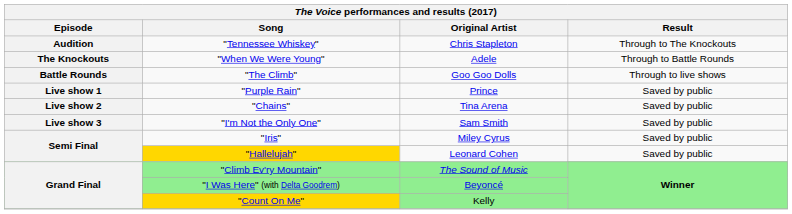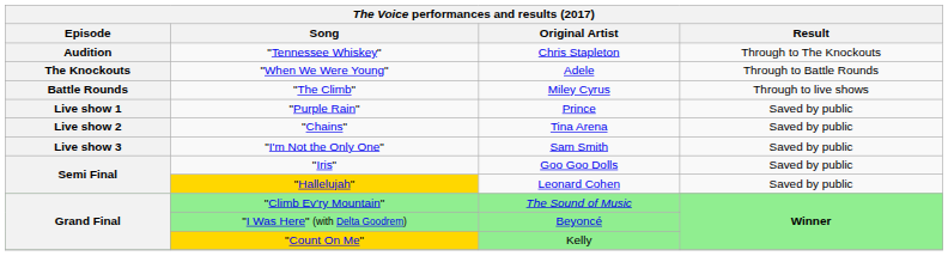 <table class="wikitable collapsible collapsed" style="width:100%; margin:1em auto 1em auto; text-align:center;">
 <tr>
 <th colspan="4"><em>The Voice</em> performances and results (2017)</th>
 </tr>
 <tr>
 <th scope="col">Episode</th>
 <th scope="col">Song</th>
 <th scope="col">Original Artist</th>
 <th scope="col">Result</th>
 </tr>
 <tr>
 <th>Audition</th>
 <td>"<a href='#'>Tennessee Whiskey</a>"</td>
 <td><a href='#'>Chris Stapleton</a></td>
 <td>Through to The Knockouts</td>
 </tr>
 <tr>
 <th>The Knockouts</th>
 <td>"<a href='#'>When We Were Young</a>"</td>
 <td><a href='#'>Adele</a></td>
 <td>Through to Battle Rounds</td>
 </tr>
 <tr>
 <th>Battle Rounds</th>
 <td>"<a href='#'>The Climb</a>"</td>
-<td><a href='#'>Goo Goo Dolls</a></td>
+<td><a href='#'>Miley Cyrus</a></td>
 <td>Through to live shows</td>
 </tr>
 <tr>
 <th>Live show 1</th>
 <td>"<a href='#'>Purple Rain</a>"</td>
 <td><a href='#'>Prince</a></td>
 <td>Saved by public</td>
 </tr>
 <tr>
 <th>Live show 2</th>
 <td>"<a href='#'>Chains</a>"</td>
 <td><a href='#'>Tina Arena</a></td>
 <td>Saved by public</td>
 </tr>
 <tr>
 <th>Live show 3</th>
 <td>"<a href='#'>I'm Not the Only One</a>"</td>
 <td><a href='#'>Sam Smith</a></td>
 <td>Saved by public</td>
 </tr>
 <tr>
 <th rowspan="2">Semi Final</th>
 <td>"<a href='#'>Iris</a>"</td>
-<td><a href='#'>Miley Cyrus</a></td>
+<td><a href='#'>Goo Goo Dolls</a></td>
 <td>Saved by public</td>
 </tr>
 <tr>
 <td style="background:gold;">"<a href='#'>Hallelujah</a>"</td>
 <td><a href='#'>Leonard Cohen</a></td>
 <td>Saved by public</td>
 </tr>
 <tr style="background:lightgreen;">
 <th rowspan="3">Grand Final</th>
 <td style="background:lightgreen;">"<a href='#'>Climb Ev'ry Mountain</a>"</td>
 <td><em><a href='#'>The Sound of Music</a></em></td>
 <td rowspan="3" style="background:lightgreen;"><strong>Winner</strong></td>
 </tr>
 <tr style="background:lightgreen;">
 <td style="background:lightgreen;">"<a href='#'>I Was Here</a>" <small> (with <a href='#'>Delta Goodrem</a>) </small></td>
 <td><a href='#'>Beyoncé</a></td>
 </tr>
 <tr style="background:lightgreen;">
 <td style="background:gold;">"<a href='#'>Count On Me</a>"</td>
 <td>Kelly</td>
 </tr>
 <tr style="background:lightgreen;">
 </tr>
 </table>
